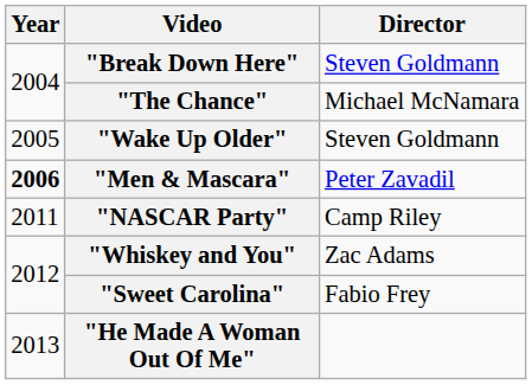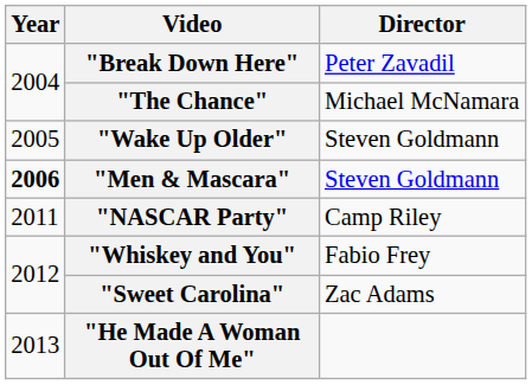 <table class="wikitable plainrowheaders">
 <tr>
 <th>Year</th>
 <th style="width:10em;">Video</th>
 <th>Director</th>
 </tr>
 <tr>
 <td rowspan="2">2004</td>
 <th scope="row">"Break Down Here"</th>
-<td><a href='#'>Steven Goldmann</a></td>
+<td><a href='#'>Peter Zavadil</a></td>
 </tr>
 <tr>
 <th scope="row">"The Chance"</th>
 <td>Michael McNamara</td>
 </tr>
 <tr>
 <td>2005</td>
 <th scope="row">"Wake Up Older"</th>
 <td>Steven Goldmann</td>
 </tr>
 <tr>
 <td><strong>2006</strong></td>
 <th scope="row">"Men & Mascara"</th>
-<td><a href='#'>Peter Zavadil</a></td>
+<td><a href='#'>Steven Goldmann</a></td>
 </tr>
 <tr>
 <td>2011</td>
 <th scope="row">"NASCAR Party"</th>
 <td>Camp Riley</td>
 </tr>
 <tr>
 <td rowspan="2">2012</td>
 <th scope="row">"Whiskey and You"</th>
-<td>Zac Adams</td>
+<td>Fabio Frey</td>
 </tr>
 <tr>
 <th scope="row">"Sweet Carolina"</th>
-<td>Fabio Frey</td>
+<td>Zac Adams</td>
 </tr>
 <tr>
 <td>2013</td>
 <th scope="row">"He Made A Woman Out Of Me"</th>
 <td></td>
 </tr>
 </table>
